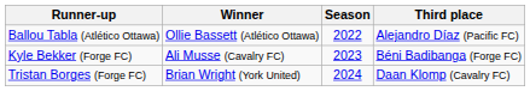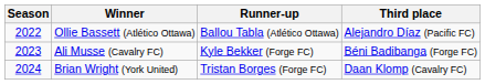 <table class='wikitable'>
 <tr>
+<th>Season</th>
+<th>Winner</th>
 <th>Runner-up</th>
-<th>Winner</th>
-<th>Season</th>
 <th>Third place</th>
 </tr>
 <tr>
+<td align=center><a href='#'>2022</a></td>
+<td> <a href='#'>Ollie Bassett</a> <small>(Atlético Ottawa)</small></td>
 <td> <a href='#'>Ballou Tabla</a> <small>(Atlético Ottawa)</small></td>
-<td> <a href='#'>Ollie Bassett</a> <small>(Atlético Ottawa)</small></td>
-<td align=center><a href='#'>2022</a></td>
 <td> <a href='#'>Alejandro Díaz</a> <small>(Pacific FC)</small></td>
 </tr>
 <tr>
+<td align=center><a href='#'>2023</a></td>
+<td> <a href='#'>Ali Musse</a> <small>(Cavalry FC)</small></td>
 <td> <a href='#'>Kyle Bekker</a> <small>(Forge FC)</small></td>
-<td> <a href='#'>Ali Musse</a> <small>(Cavalry FC)</small></td>
-<td align=center><a href='#'>2023</a></td>
 <td> <a href='#'>Béni Badibanga</a> <small>(Forge FC)</small></td>
 </tr>
 <tr>
+<td align=center><a href='#'>2024</a></td>
+<td> <a href='#'>Brian Wright</a> <small>(York United)</small></td>
 <td> <a href='#'>Tristan Borges</a> <small>(Forge FC)</small></td>
-<td> <a href='#'>Brian Wright</a> <small>(York United)</small></td>
-<td align=center><a href='#'>2024</a></td>
 <td> <a href='#'>Daan Klomp</a> <small>(Cavalry FC)</small></td>
 </tr>
 </table>
